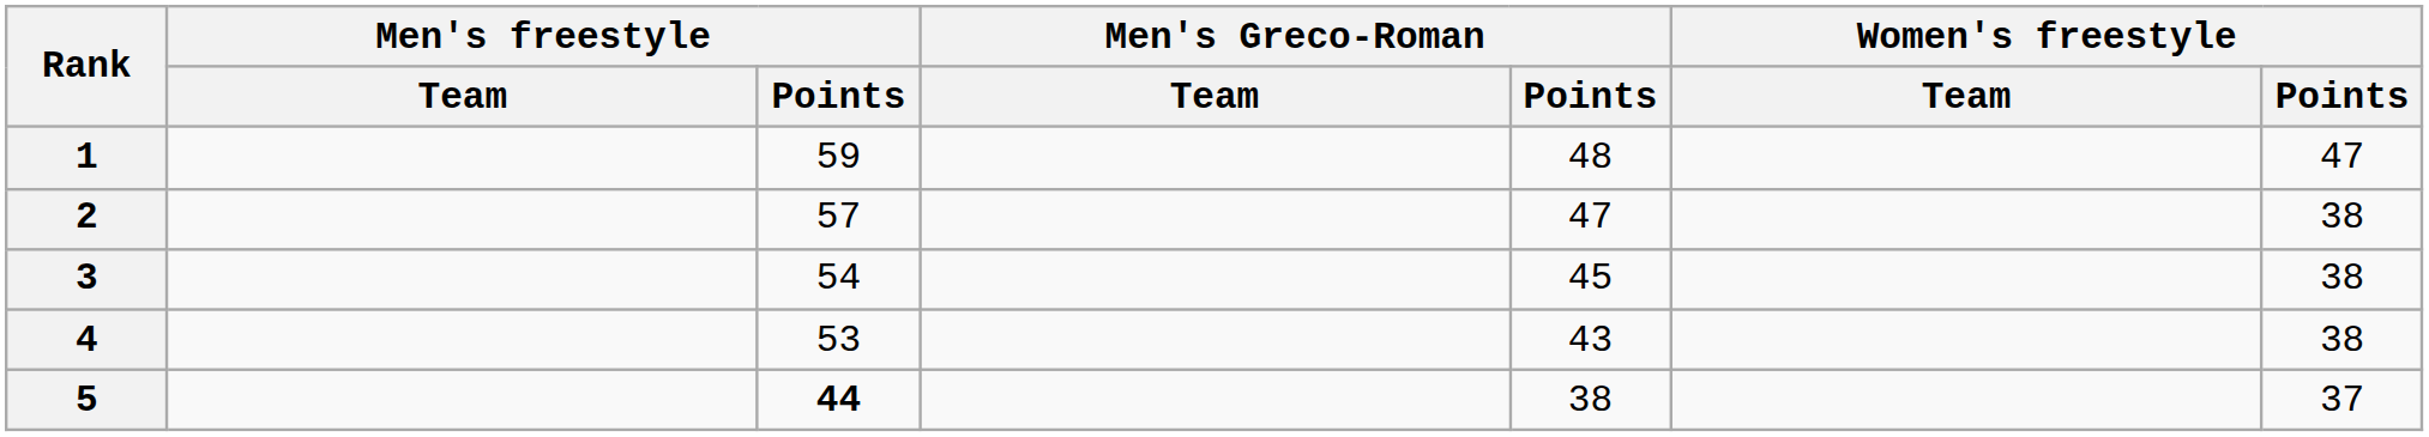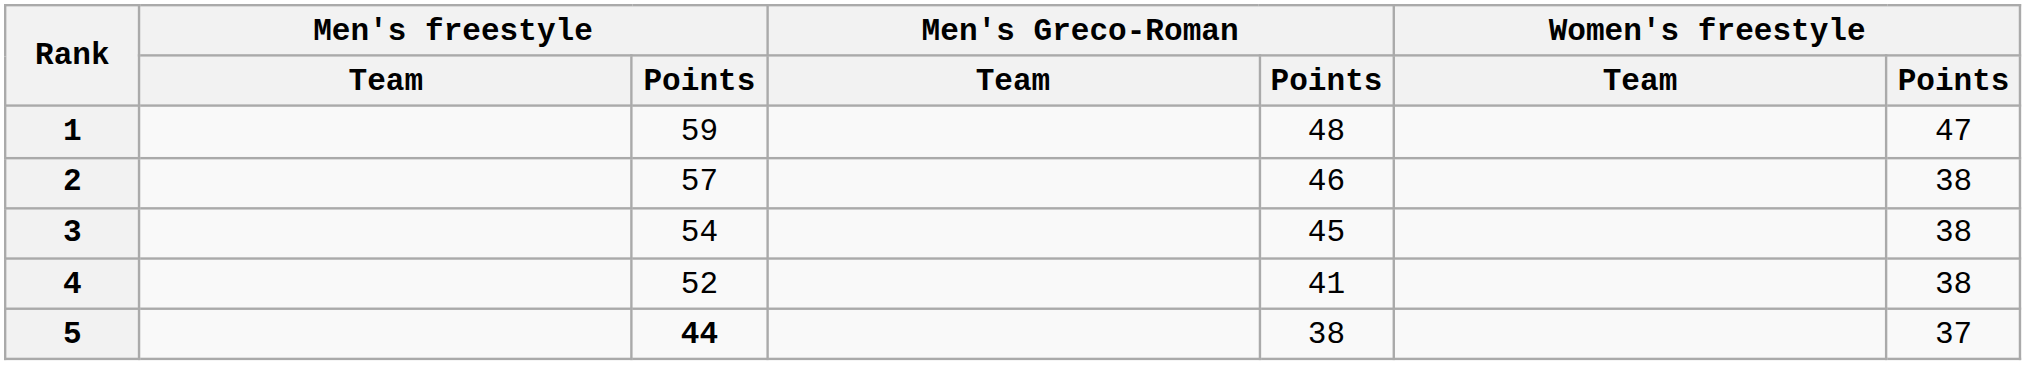 <table class="wikitable" style="text-align:center;">
 <tr>
 <th rowspan="2" width="50">Rank</th>
 <th colspan="2">Men's freestyle</th>
 <th colspan="2">Men's Greco-Roman</th>
 <th colspan="2">Women's freestyle</th>
 </tr>
 <tr>
 <th width="200">Team</th>
 <th width="50">Points</th>
 <th width="200">Team</th>
 <th width="50">Points</th>
 <th width="200">Team</th>
 <th width="50">Points</th>
 </tr>
 <tr>
 <th>1</th>
 <td align="left"></td>
 <td>59</td>
 <td align="left"></td>
 <td>48</td>
 <td align="left"></td>
 <td>47</td>
 </tr>
 <tr>
 <th>2</th>
 <td align="left"></td>
 <td>57</td>
 <td align="left"></td>
-<td>47</td>
+<td>46</td>
 <td align="left"></td>
 <td>38</td>
 </tr>
 <tr>
 <th>3</th>
 <td align="left"></td>
 <td>54</td>
 <td align="left"></td>
 <td>45</td>
 <td align="left"></td>
 <td>38</td>
 </tr>
 <tr>
 <th>4</th>
 <td align="left"></td>
-<td>53</td>
+<td>52</td>
 <td align="left"></td>
-<td>43</td>
+<td>41</td>
 <td align="left"></td>
 <td>38</td>
 </tr>
 <tr>
 <th>5</th>
 <td align="left"></td>
 <td><strong>44</strong></td>
 <td align="left"></td>
 <td>38</td>
 <td align="left"></td>
 <td>37</td>
 </tr>
 </table>
